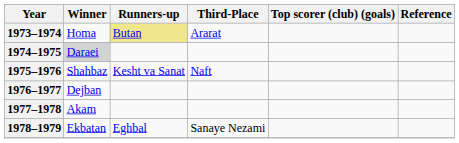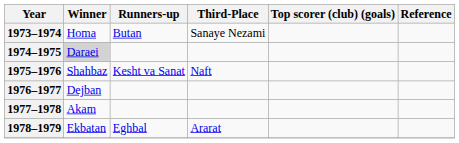 <table class="wikitable">
 <tr>
 <th>Year</th>
 <th>Winner</th>
 <th>Runners-up</th>
 <th>Third-Place</th>
 <th>Top scorer (club) (goals)</th>
 <th>Reference</th>
 </tr>
 <tr>
 <th><strong>1973–1974</strong></th>
 <td><a href='#'>Homa</a></td>
-<td style="background: khaki;"><a href='#'>Butan</a></td>
-<td><a href='#'>Ararat</a></td>
+<td><a href='#'>Butan</a></td>
+<td>Sanaye Nezami</td>
 <td></td>
 <td></td>
 </tr>
 <tr>
 <th><strong>1974–1975</strong></th>
 <td style="background: lightgrey;"><a href='#'>Daraei</a></td>
 <td></td>
 <td></td>
 <td></td>
 <td></td>
 </tr>
 <tr>
 <th><strong>1975–1976</strong></th>
 <td><a href='#'>Shahbaz</a></td>
 <td><a href='#'>Kesht va Sanat</a></td>
 <td><a href='#'>Naft</a></td>
 <td></td>
 <td></td>
 </tr>
 <tr>
 <th><strong>1976–1977</strong></th>
 <td><a href='#'>Dejban</a></td>
 <td></td>
 <td></td>
 <td></td>
 <td></td>
 </tr>
 <tr>
 <th><strong>1977–1978</strong></th>
 <td><a href='#'>Akam</a></td>
 <td></td>
 <td></td>
 <td></td>
 <td></td>
 </tr>
 <tr>
 <th><strong>1978–1979</strong></th>
 <td><a href='#'>Ekbatan</a></td>
 <td><a href='#'>Eghbal</a></td>
-<td>Sanaye Nezami</td>
+<td><a href='#'>Ararat</a></td>
 <td></td>
 <td></td>
 </tr>
 <tr>
 </tr>
 </table>
